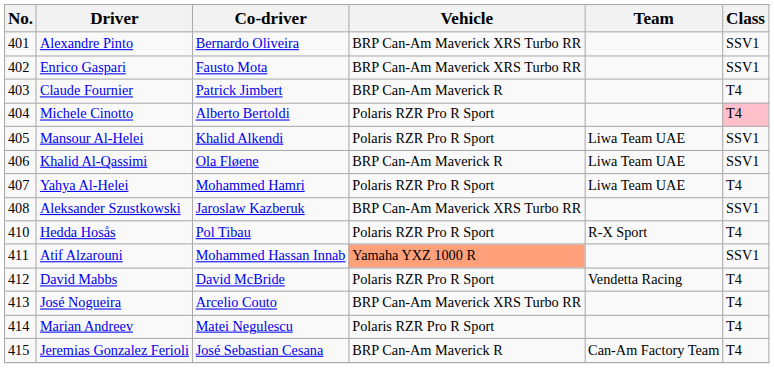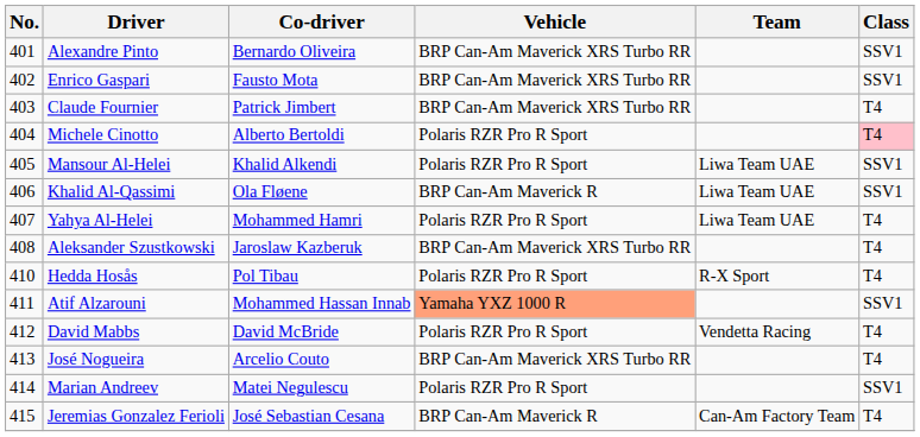 <table class="wikitable sortable" style="font-size:85%;">
 <tr>
 <th><big>No.</big></th>
 <th><big>Driver</big></th>
 <th><big>Co-driver</big></th>
 <th><big>Vehicle</big></th>
 <th><big>Team</big></th>
 <th><big>Class</big></th>
 </tr>
 <tr>
 <td>401</td>
 <td> <a href='#'>Alexandre Pinto</a></td>
 <td> <a href='#'>Bernardo Oliveira</a></td>
 <td>BRP Can-Am Maverick XRS Turbo RR</td>
 <td></td>
 <td>SSV1</td>
 </tr>
 <tr>
 <td>402</td>
 <td> <a href='#'>Enrico Gaspari</a></td>
 <td> <a href='#'>Fausto Mota</a></td>
 <td>BRP Can-Am Maverick XRS Turbo RR</td>
 <td></td>
 <td>SSV1</td>
 </tr>
 <tr>
 <td>403</td>
 <td> <a href='#'>Claude Fournier</a></td>
 <td> <a href='#'>Patrick Jimbert</a></td>
-<td>BRP Can-Am Maverick R</td>
+<td>BRP Can-Am Maverick XRS Turbo RR</td>
 <td></td>
 <td>T4</td>
 </tr>
 <tr>
 <td>404</td>
 <td> <a href='#'>Michele Cinotto</a></td>
 <td> <a href='#'>Alberto Bertoldi</a></td>
 <td>Polaris RZR Pro R Sport</td>
 <td></td>
 <td style="background: pink;">T4</td>
 </tr>
 <tr>
 <td>405</td>
 <td> <a href='#'>Mansour Al-Helei</a></td>
 <td> <a href='#'>Khalid Alkendi</a></td>
 <td>Polaris RZR Pro R Sport</td>
 <td>Liwa Team UAE</td>
 <td>SSV1</td>
 </tr>
 <tr>
 <td>406</td>
 <td> <a href='#'>Khalid Al-Qassimi</a></td>
 <td> <a href='#'>Ola Fløene</a></td>
 <td>BRP Can-Am Maverick R</td>
 <td>Liwa Team UAE</td>
 <td>SSV1</td>
 </tr>
 <tr>
 <td>407</td>
 <td> <a href='#'>Yahya Al-Helei</a></td>
 <td> <a href='#'>Mohammed Hamri</a></td>
 <td>Polaris RZR Pro R Sport</td>
 <td>Liwa Team UAE</td>
 <td>T4</td>
 </tr>
 <tr>
 <td>408</td>
 <td> <a href='#'>Aleksander Szustkowski</a></td>
 <td> <a href='#'>Jaroslaw Kazberuk</a></td>
 <td>BRP Can-Am Maverick XRS Turbo RR</td>
 <td></td>
-<td>SSV1</td>
+<td>T4</td>
 </tr>
 <tr>
 <td>410</td>
 <td> <a href='#'>Hedda Hosås</a></td>
 <td> <a href='#'>Pol Tibau</a></td>
 <td>Polaris RZR Pro R Sport</td>
 <td>R-X Sport</td>
 <td>T4</td>
 </tr>
 <tr>
 <td>411</td>
 <td> <a href='#'>Atif Alzarouni</a></td>
 <td> <a href='#'>Mohammed Hassan Innab</a></td>
 <td style="background: lightsalmon;">Yamaha YXZ 1000 R</td>
 <td></td>
 <td>SSV1</td>
 </tr>
 <tr>
 <td>412</td>
 <td> <a href='#'>David Mabbs</a></td>
 <td> <a href='#'>David McBride</a></td>
 <td>Polaris RZR Pro R Sport</td>
 <td>Vendetta Racing</td>
 <td>T4</td>
 </tr>
 <tr>
 <td>413</td>
 <td> <a href='#'>José Nogueira</a></td>
 <td> <a href='#'>Arcelio Couto</a></td>
 <td>BRP Can-Am Maverick XRS Turbo RR</td>
 <td></td>
 <td>T4</td>
 </tr>
 <tr>
 <td>414</td>
 <td> <a href='#'>Marian Andreev</a></td>
 <td> <a href='#'>Matei Negulescu</a></td>
 <td>Polaris RZR Pro R Sport</td>
 <td></td>
-<td>T4</td>
+<td>SSV1</td>
 </tr>
 <tr>
 <td>415</td>
 <td> <a href='#'>Jeremias Gonzalez Ferioli</a></td>
 <td> <a href='#'>José Sebastian Cesana</a></td>
 <td>BRP Can-Am Maverick R</td>
 <td>Can-Am Factory Team</td>
 <td>T4</td>
 </tr>
 <tr>
 </tr>
 </table>
